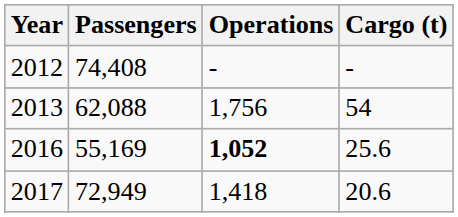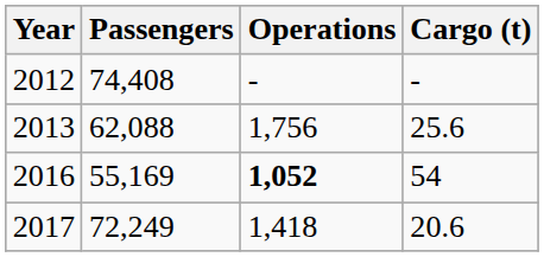 <table class="wikitable">
 <tr>
 <th>Year</th>
 <th>Passengers</th>
 <th>Operations</th>
 <th>Cargo (t)</th>
 </tr>
 <tr>
 <td>2012</td>
 <td>74,408</td>
 <td>-</td>
 <td>-</td>
 </tr>
 <tr>
 <td>2013</td>
 <td>62,088</td>
 <td>1,756</td>
-<td>54</td>
+<td>25.6</td>
 </tr>
 <tr>
 <td>2016</td>
 <td>55,169</td>
 <td><strong>1,052</strong></td>
-<td>25.6</td>
+<td>54</td>
 </tr>
 <tr>
 <td>2017</td>
-<td>72,949</td>
+<td>72,249</td>
 <td>1,418</td>
 <td>20.6</td>
 </tr>
 </table>
